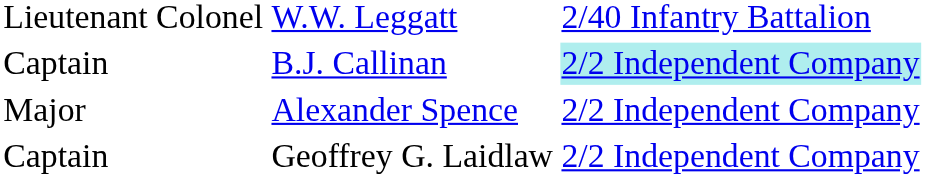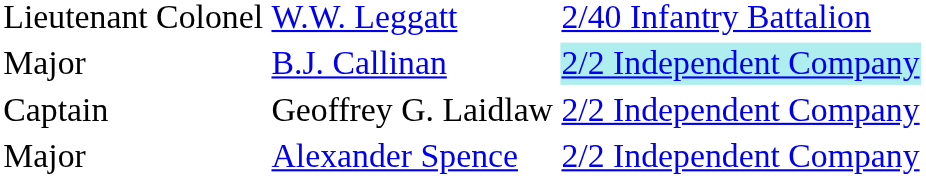 <table>
 <tr>
 <td>Lieutenant Colonel</td>
 <td><a href='#'>W.W. Leggatt</a></td>
 <td> <a href='#'>2/40 Infantry Battalion</a></td>
 </tr>
 <tr>
-<td>Captain</td>
+<td>Major</td>
 <td><a href='#'>B.J. Callinan</a></td>
 <td style="background: paleturquoise;"> <a href='#'>2/2 Independent Company</a></td>
+</tr>
+<tr>
+<td>Captain</td>
+<td>Geoffrey G. Laidlaw</td>
+<td> <a href='#'>2/2 Independent Company</a></td>
 </tr>
 <tr>
 <td>Major</td>
 <td><a href='#'>Alexander Spence</a></td>
 <td> <a href='#'>2/2 Independent Company</a></td>
 </tr>
-<tr>
-<td>Captain</td>
-<td>Geoffrey G. Laidlaw</td>
-<td> <a href='#'>2/2 Independent Company</a></td>
-</tr>
 </table>
